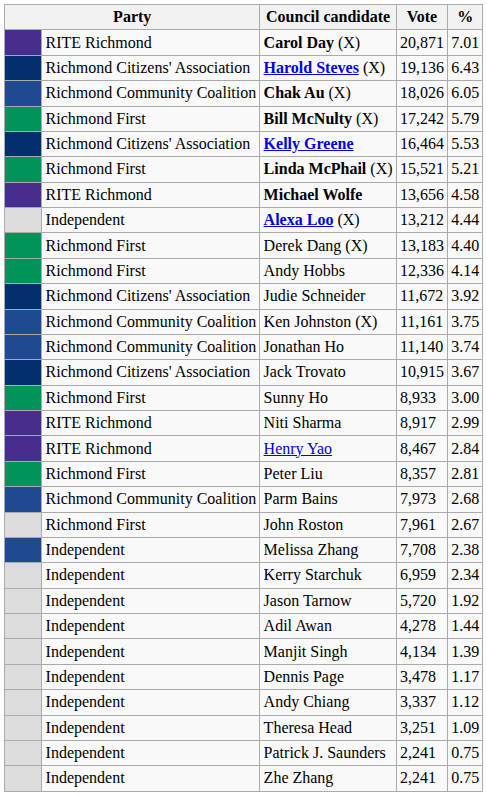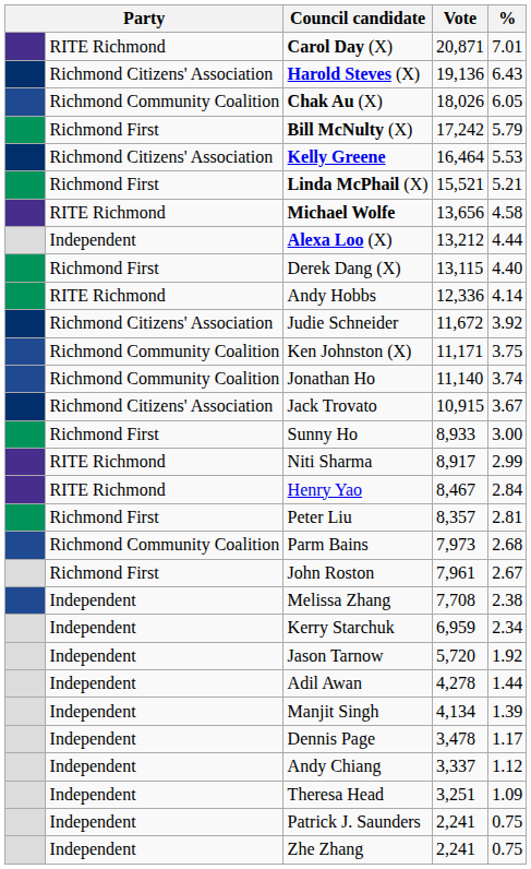 <table class="wikitable">
 <tr>
 <th colspan="2">Party</th>
 <th>Council candidate</th>
 <th>Vote</th>
 <th>%</th>
 </tr>
 <tr>
 <td style="background:#472D8C;" width="30px"> </td>
 <td>RITE Richmond</td>
 <td><strong>Carol Day</strong> (X)</td>
 <td>20,871</td>
 <td>7.01</td>
 </tr>
 <tr>
 <td style="background:#002F6C;" width="30px"> </td>
 <td>Richmond Citizens' Association</td>
 <td><strong><a href='#'>Harold Steves</a></strong> (X)</td>
 <td>19,136</td>
 <td>6.43</td>
 </tr>
 <tr>
 <td style="background:#1F4991;" width="30px"> </td>
 <td>Richmond Community Coalition</td>
 <td><strong>Chak Au</strong> (X)</td>
 <td>18,026</td>
 <td>6.05</td>
 </tr>
 <tr>
 <td style="background:#00945B;" width="30px"> </td>
 <td>Richmond First</td>
 <td><strong>Bill McNulty</strong> (X)</td>
 <td>17,242</td>
 <td>5.79</td>
 </tr>
 <tr>
 <td style="background:#002F6C;" width="30px"> </td>
 <td>Richmond Citizens' Association</td>
 <td><strong><a href='#'>Kelly Greene</a></strong></td>
 <td>16,464</td>
 <td>5.53</td>
 </tr>
 <tr>
 <td style="background:#00945B;" width="30px"> </td>
 <td>Richmond First</td>
 <td><strong>Linda McPhail</strong> (X)</td>
 <td>15,521</td>
 <td>5.21</td>
 </tr>
 <tr>
 <td style="background:#472D8C;" width="30px"> </td>
 <td>RITE Richmond</td>
 <td><strong>Michael Wolfe</strong></td>
 <td>13,656</td>
 <td>4.58</td>
 </tr>
 <tr>
 <td style="background:gainsboro" width="30px"> </td>
 <td>Independent</td>
 <td><strong><a href='#'>Alexa Loo</a></strong> (X)</td>
 <td>13,212</td>
 <td>4.44</td>
 </tr>
 <tr>
 <td style="background:#00945B;" width="30px"> </td>
 <td>Richmond First</td>
 <td>Derek Dang (X)</td>
-<td>13,183</td>
+<td>13,115</td>
 <td>4.40</td>
 </tr>
 <tr>
 <td style="background:#00945B;" width="30px"> </td>
-<td>Richmond First</td>
+<td>RITE Richmond</td>
 <td>Andy Hobbs</td>
 <td>12,336</td>
 <td>4.14</td>
 </tr>
 <tr>
 <td style="background:#002F6C;" width="30px"> </td>
 <td>Richmond Citizens' Association</td>
 <td>Judie Schneider</td>
 <td>11,672</td>
 <td>3.92</td>
 </tr>
 <tr>
 <td style="background:#1F4991;" width="30px"> </td>
 <td>Richmond Community Coalition</td>
 <td>Ken Johnston (X)</td>
-<td>11,161</td>
+<td>11,171</td>
 <td>3.75</td>
 </tr>
 <tr>
 <td style="background:#1F4991;" width="30px"> </td>
 <td>Richmond Community Coalition</td>
 <td>Jonathan Ho</td>
 <td>11,140</td>
 <td>3.74</td>
 </tr>
 <tr>
 <td style="background:#002F6C;" width="30px"> </td>
 <td>Richmond Citizens' Association</td>
 <td>Jack Trovato</td>
 <td>10,915</td>
 <td>3.67</td>
 </tr>
 <tr>
 <td style="background:#00945B;" width="30px"> </td>
 <td>Richmond First</td>
 <td>Sunny Ho</td>
 <td>8,933</td>
 <td>3.00</td>
 </tr>
 <tr>
 <td style="background:#472D8C;" width="30px"> </td>
 <td>RITE Richmond</td>
 <td>Niti Sharma</td>
 <td>8,917</td>
 <td>2.99</td>
 </tr>
 <tr>
 <td style="background:#472D8C;" width="30px"> </td>
 <td>RITE Richmond</td>
 <td><a href='#'>Henry Yao</a></td>
 <td>8,467</td>
 <td>2.84</td>
 </tr>
 <tr>
 <td style="background:#00945B;" width="30px"> </td>
 <td>Richmond First</td>
 <td>Peter Liu</td>
 <td>8,357</td>
 <td>2.81</td>
 </tr>
 <tr>
 <td style="background:#1F4991;" width="30px"> </td>
 <td>Richmond Community Coalition</td>
 <td>Parm Bains</td>
 <td>7,973</td>
 <td>2.68</td>
 </tr>
 <tr>
 <td style="background:gainsboro" width="30px"> </td>
 <td>Richmond First</td>
 <td>John Roston</td>
 <td>7,961</td>
 <td>2.67</td>
 </tr>
 <tr>
 <td style="background:#1F4991;" width="30px"> </td>
 <td>Independent</td>
 <td>Melissa Zhang</td>
 <td>7,708</td>
 <td>2.38</td>
 </tr>
 <tr>
 <td style="background:gainsboro" width="30px"> </td>
 <td>Independent</td>
 <td>Kerry Starchuk</td>
 <td>6,959</td>
 <td>2.34</td>
 </tr>
 <tr>
 <td style="background:gainsboro" width="30px"> </td>
 <td>Independent</td>
 <td>Jason Tarnow</td>
 <td>5,720</td>
 <td>1.92</td>
 </tr>
 <tr>
 <td style="background:gainsboro" width="30px"> </td>
 <td>Independent</td>
 <td>Adil Awan</td>
 <td>4,278</td>
 <td>1.44</td>
 </tr>
 <tr>
 <td style="background:gainsboro" width="30px"> </td>
 <td>Independent</td>
 <td>Manjit Singh</td>
 <td>4,134</td>
 <td>1.39</td>
 </tr>
 <tr>
 <td style="background:gainsboro" width="30px"> </td>
 <td>Independent</td>
 <td>Dennis Page</td>
 <td>3,478</td>
 <td>1.17</td>
 </tr>
 <tr>
 <td style="background:gainsboro" width="30px"> </td>
 <td>Independent</td>
 <td>Andy Chiang</td>
 <td>3,337</td>
 <td>1.12</td>
 </tr>
 <tr>
 <td style="background:gainsboro" width="30px"> </td>
 <td>Independent</td>
 <td>Theresa Head</td>
 <td>3,251</td>
 <td>1.09</td>
 </tr>
 <tr>
 <td style="background:gainsboro" width="30px"> </td>
 <td>Independent</td>
 <td>Patrick J. Saunders</td>
 <td>2,241</td>
 <td>0.75</td>
 </tr>
 <tr>
 <td style="background:gainsboro" width="30px"> </td>
 <td>Independent</td>
 <td>Zhe Zhang</td>
 <td>2,241</td>
 <td>0.75</td>
 </tr>
 </table>
